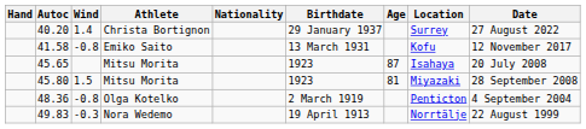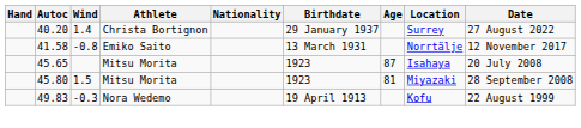 <table class="wikitable">
 <tr>
 <th>Hand</th>
 <th>Autoc</th>
 <th>Wind</th>
 <th>Athlete</th>
 <th>Nationality</th>
 <th>Birthdate</th>
 <th>Age</th>
 <th>Location</th>
 <th>Date</th>
 </tr>
 <tr>
 <td></td>
 <td>40.20</td>
 <td>1.4</td>
 <td>Christa Bortignon</td>
 <td></td>
 <td>29 January 1937</td>
 <td></td>
 <td><a href='#'>Surrey</a></td>
 <td>27 August 2022</td>
 </tr>
 <tr>
 <td></td>
 <td>41.58</td>
 <td>-0.8</td>
 <td>Emiko Saito</td>
 <td></td>
 <td>13 March 1931</td>
 <td></td>
-<td><a href='#'>Kofu</a></td>
+<td><a href='#'>Norrtälje</a></td>
 <td>12 November 2017</td>
 </tr>
 <tr>
 <td></td>
 <td>45.65</td>
 <td></td>
 <td>Mitsu Morita</td>
 <td></td>
 <td>1923</td>
 <td>87</td>
 <td><a href='#'>Isahaya</a></td>
 <td>20 July 2008</td>
 </tr>
 <tr>
 <td></td>
 <td>45.80</td>
 <td>1.5</td>
 <td>Mitsu Morita</td>
 <td></td>
 <td>1923</td>
 <td>81</td>
 <td><a href='#'>Miyazaki</a></td>
 <td>28 September 2008</td>
 </tr>
 <tr>
 <td></td>
-<td>48.36</td>
-<td>-0.8</td>
-<td>Olga Kotelko</td>
-<td></td>
-<td>2 March 1919</td>
-<td></td>
-<td><a href='#'>Penticton</a></td>
-<td>4 September 2004</td>
-</tr>
-<tr>
-<td></td>
 <td>49.83</td>
 <td>-0.3</td>
 <td>Nora Wedemo</td>
 <td></td>
 <td>19 April 1913</td>
 <td></td>
-<td><a href='#'>Norrtälje</a></td>
+<td><a href='#'>Kofu</a></td>
 <td>22 August 1999</td>
 </tr>
 </table>
